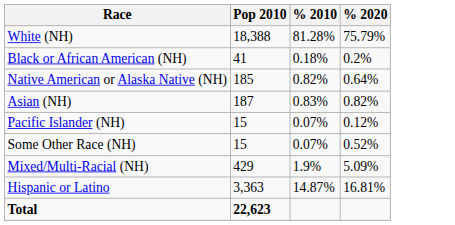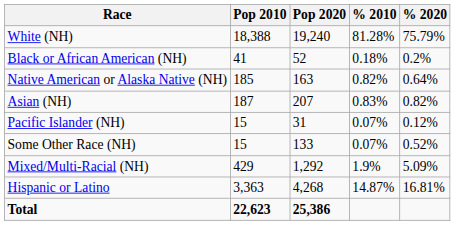 <table class="wikitable">
 <tr>
 <th>Race</th>
 <th>Pop 2010</th>
+<th>Pop 2020</th>
 <th>% 2010</th>
 <th>% 2020</th>
 </tr>
 <tr>
 <td><a href='#'>White</a> (NH)</td>
 <td>18,388</td>
+<td>19,240</td>
 <td>81.28%</td>
 <td>75.79%</td>
 </tr>
 <tr>
 <td><a href='#'>Black or African American</a> (NH)</td>
 <td>41</td>
+<td>52</td>
 <td>0.18%</td>
 <td>0.2%</td>
 </tr>
 <tr>
 <td><a href='#'>Native American</a> or <a href='#'>Alaska Native</a> (NH)</td>
 <td>185</td>
+<td>163</td>
 <td>0.82%</td>
 <td>0.64%</td>
 </tr>
 <tr>
 <td><a href='#'>Asian</a> (NH)</td>
 <td>187</td>
+<td>207</td>
 <td>0.83%</td>
 <td>0.82%</td>
 </tr>
 <tr>
 <td><a href='#'>Pacific Islander</a> (NH)</td>
 <td>15</td>
+<td>31</td>
 <td>0.07%</td>
 <td>0.12%</td>
 </tr>
 <tr>
 <td>Some Other Race (NH)</td>
 <td>15</td>
+<td>133</td>
 <td>0.07%</td>
 <td>0.52%</td>
 </tr>
 <tr>
 <td><a href='#'>Mixed/Multi-Racial</a> (NH)</td>
 <td>429</td>
+<td>1,292</td>
 <td>1.9%</td>
 <td>5.09%</td>
 </tr>
 <tr>
 <td><a href='#'>Hispanic or Latino</a></td>
 <td>3,363</td>
+<td>4,268</td>
 <td>14.87%</td>
 <td>16.81%</td>
 </tr>
 <tr>
 <td><strong>Total</strong></td>
 <td><strong>22,623</strong></td>
+<td><strong>25,386</strong></td>
 <td></td>
 <td></td>
 </tr>
 </table>
